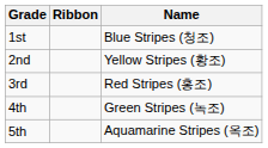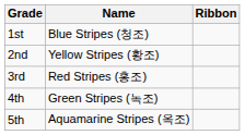 <table class="wikitable">
 <tr>
 <th>Grade</th>
+<th>Name</th>
 <th>Ribbon</th>
-<th>Name</th>
 </tr>
 <tr>
 <td>1st</td>
+<td>Blue Stripes (청조)</td>
 <td></td>
-<td>Blue Stripes (청조)</td>
 </tr>
 <tr>
 <td>2nd</td>
+<td>Yellow Stripes (황조)</td>
 <td></td>
-<td>Yellow Stripes (황조)</td>
 </tr>
 <tr>
 <td>3rd</td>
+<td>Red Stripes (홍조)</td>
 <td></td>
-<td>Red Stripes (홍조)</td>
 </tr>
 <tr>
 <td>4th</td>
+<td>Green Stripes (녹조)</td>
 <td></td>
-<td>Green Stripes (녹조)</td>
 </tr>
 <tr>
 <td>5th</td>
+<td>Aquamarine Stripes (옥조)</td>
 <td></td>
-<td>Aquamarine Stripes (옥조)</td>
 </tr>
 </table>
